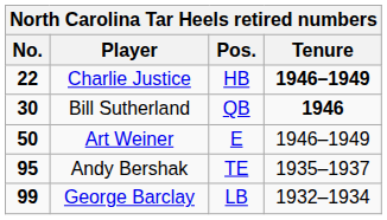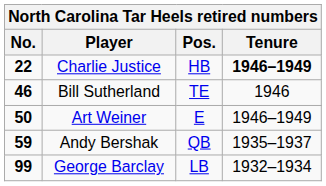 <table class="wikitable" style="text-align:center">
 <tr>
 <th colspan=6 style =><strong>North Carolina Tar Heels retired numbers</strong></th>
 </tr>
 <tr>
 <th style = >No.</th>
 <th style = >Player</th>
 <th style = >Pos.</th>
 <th style = >Tenure</th>
 </tr>
 <tr>
 <td><strong>22</strong></td>
 <td><a href='#'>Charlie Justice</a></td>
 <td><a href='#'>HB</a></td>
 <td><strong>1946–1949</strong></td>
 </tr>
 <tr>
-<td><strong>30</strong></td>
+<td><strong>46</strong></td>
 <td>Bill Sutherland</td>
-<td><a href='#'>QB</a></td>
-<td><strong>1946</strong></td>
+<td><a href='#'>TE</a></td>
+<td>1946</td>
 </tr>
 <tr>
 <td><strong>50</strong></td>
 <td><a href='#'>Art Weiner</a></td>
 <td><a href='#'>E</a></td>
 <td>1946–1949</td>
 </tr>
 <tr>
-<td><strong>95</strong></td>
+<td><strong>59</strong></td>
 <td>Andy Bershak</td>
-<td><a href='#'>TE</a></td>
+<td><a href='#'>QB</a></td>
 <td>1935–1937</td>
 </tr>
 <tr>
 <td><strong>99</strong></td>
 <td><a href='#'>George Barclay</a></td>
 <td><a href='#'>LB</a></td>
 <td>1932–1934</td>
 </tr>
 </table>
